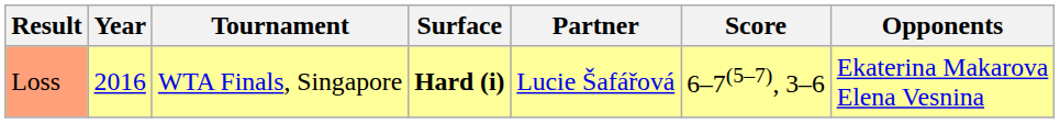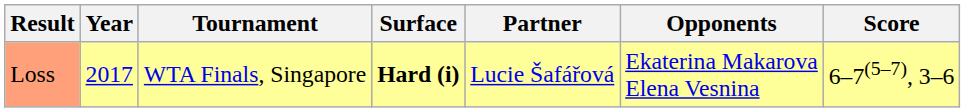 <table class="sortable wikitable">
 <tr>
 <th>Result</th>
 <th>Year</th>
 <th>Tournament</th>
 <th>Surface</th>
 <th>Partner</th>
+<th>Opponents</th>
 <th class="unsortable">Score</th>
-<th>Opponents</th>
 </tr>
 <tr style="background:#FFFF99;">
 <td bgcolor=FFA07A>Loss</td>
-<td><a href='#'>2016</a></td>
+<td><a href='#'>2017</a></td>
 <td><a href='#'>WTA Finals</a>, Singapore</td>
 <td><strong>Hard (i)</strong></td>
 <td> <a href='#'>Lucie Šafářová</a></td>
+<td> <a href='#'>Ekaterina Makarova</a> <br>  <a href='#'>Elena Vesnina</a></td>
 <td>6–7<sup>(5–7)</sup>, 3–6</td>
-<td> <a href='#'>Ekaterina Makarova</a> <br>  <a href='#'>Elena Vesnina</a></td>
 </tr>
 </table>
